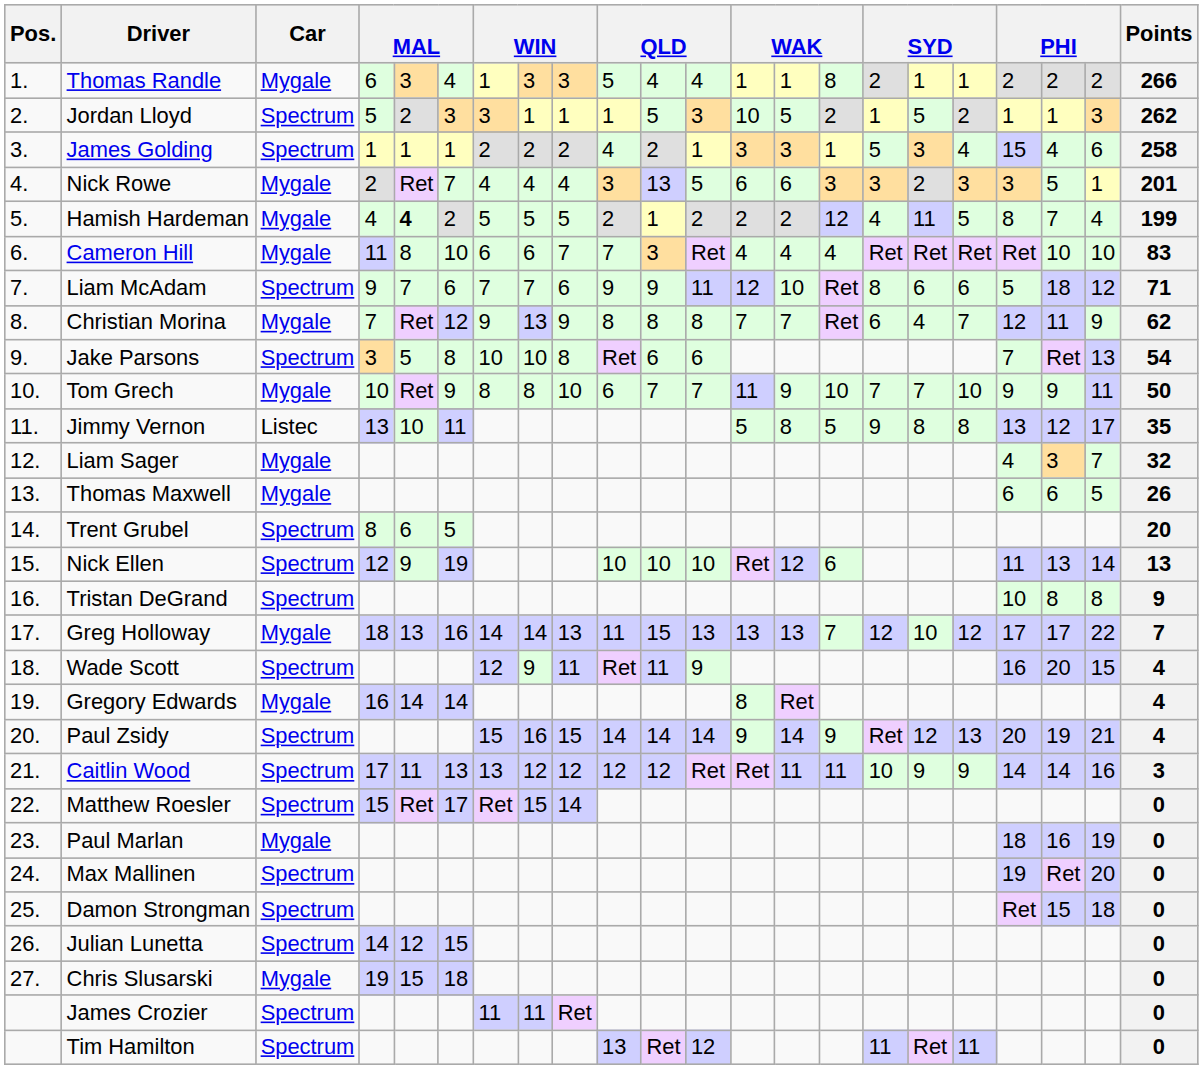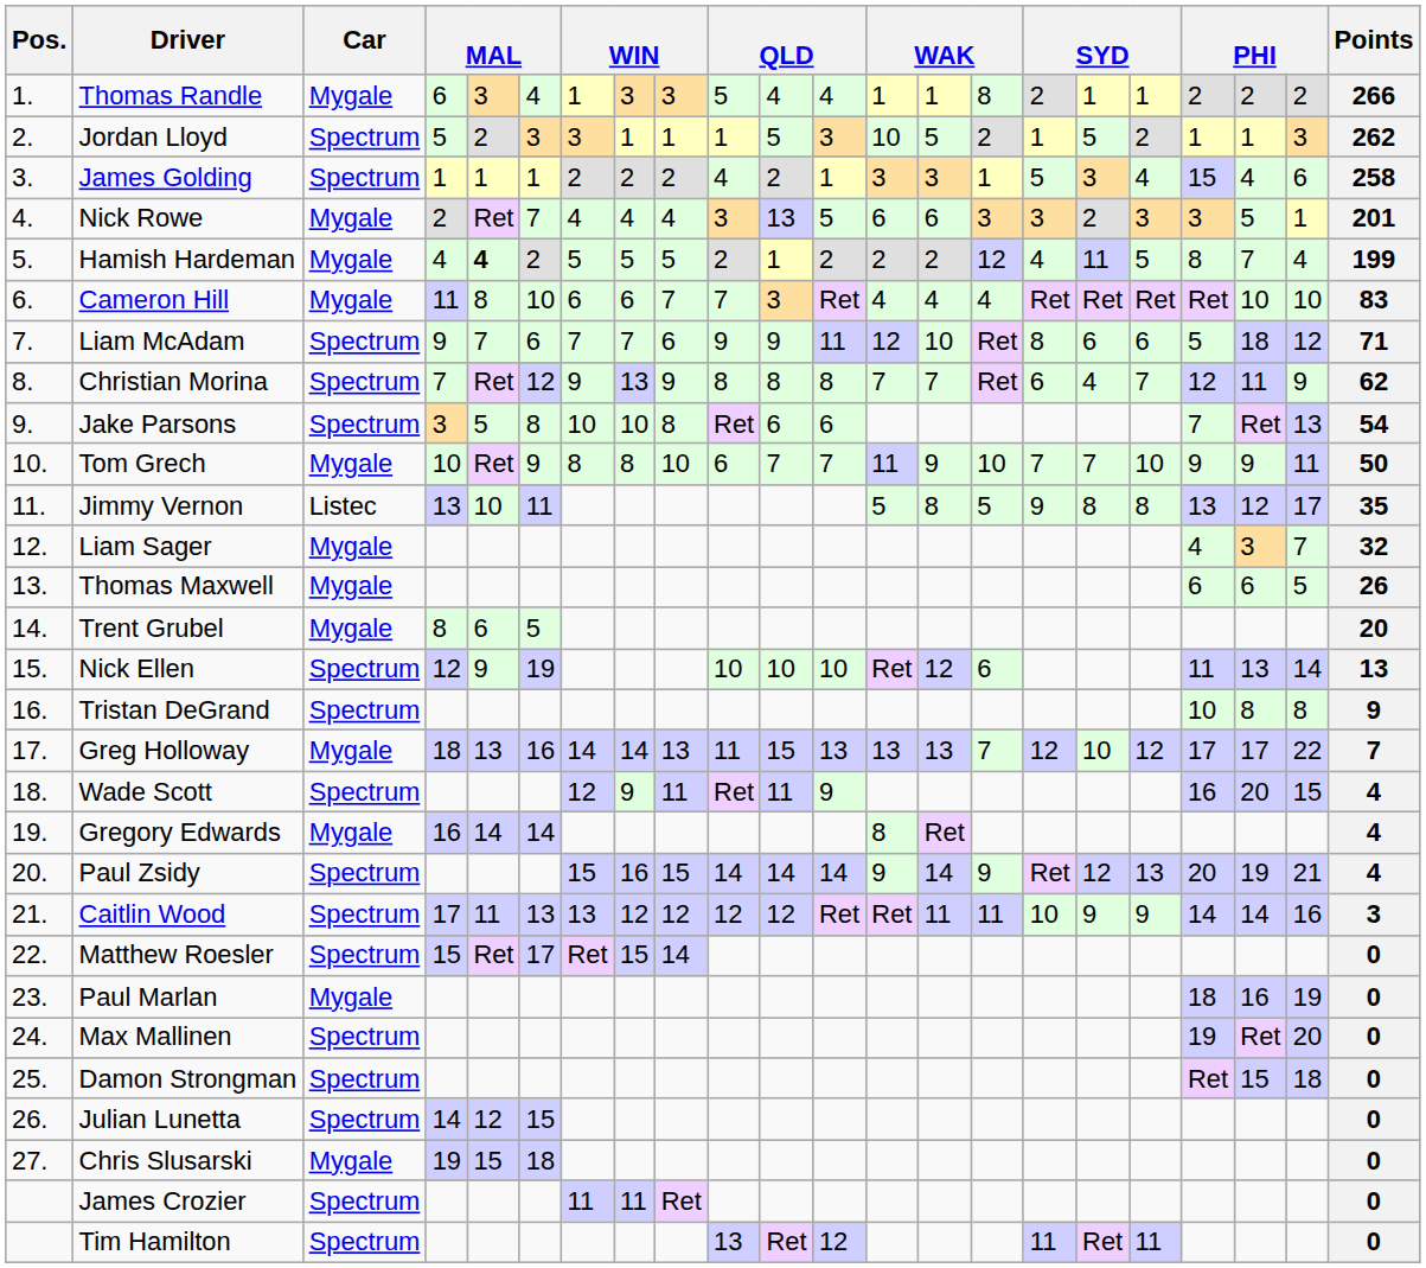 <table class="wikitable" style="font-size:85%">
 <tr>
 <th>Pos.</th>
 <th>Driver</th>
 <th>Car</th>
 <th colspan=3><br> <a href='#'>MAL</a></th>
 <th colspan=3><br> <a href='#'>WIN</a></th>
 <th colspan=3><br> <a href='#'>QLD</a></th>
 <th colspan=3><br> <a href='#'>WAK</a></th>
 <th colspan=3><br> <a href='#'>SYD</a></th>
 <th colspan=3><br> <a href='#'>PHI</a></th>
 <th>Points</th>
 </tr>
 <tr>
 <td>1.</td>
 <td><a href='#'>Thomas Randle</a></td>
 <td><a href='#'>Mygale</a></td>
 <td style="background:#dfffdf;">6</td>
 <td style="background:#ffdf9f;">3</td>
 <td style="background:#dfffdf;">4</td>
 <td style="background:#ffffbf;">1</td>
 <td style="background:#ffdf9f;">3</td>
 <td style="background:#ffdf9f;">3</td>
 <td style="background:#dfffdf;">5</td>
 <td style="background:#dfffdf;">4</td>
 <td style="background:#dfffdf;">4</td>
 <td style="background:#ffffbf;">1</td>
 <td style="background:#ffffbf;">1</td>
 <td style="background:#dfffdf;">8</td>
 <td style="background:#dfdfdf;">2</td>
 <td style="background:#ffffbf;">1</td>
 <td style="background:#ffffbf;">1</td>
 <td style="background:#dfdfdf;">2</td>
 <td style="background:#dfdfdf;">2</td>
 <td style="background:#dfdfdf;">2</td>
 <th>266</th>
 </tr>
 <tr>
 <td>2.</td>
 <td>Jordan Lloyd</td>
 <td><a href='#'>Spectrum</a></td>
 <td style="background:#dfffdf;">5</td>
 <td style="background:#dfdfdf;">2</td>
 <td style="background:#ffdf9f;">3</td>
 <td style="background:#ffdf9f;">3</td>
 <td style="background:#ffffbf;">1</td>
 <td style="background:#ffffbf;">1</td>
 <td style="background:#ffffbf;">1</td>
 <td style="background:#dfffdf;">5</td>
 <td style="background:#ffdf9f;">3</td>
 <td style="background:#dfffdf;">10</td>
 <td style="background:#dfffdf;">5</td>
 <td style="background:#dfdfdf;">2</td>
 <td style="background:#ffffbf;">1</td>
 <td style="background:#dfffdf;">5</td>
 <td style="background:#dfdfdf;">2</td>
 <td style="background:#ffffbf;">1</td>
 <td style="background:#ffffbf;">1</td>
 <td style="background:#ffdf9f;">3</td>
 <th>262</th>
 </tr>
 <tr>
 <td>3.</td>
 <td><a href='#'>James Golding</a></td>
 <td><a href='#'>Spectrum</a></td>
 <td style="background:#ffffbf;">1</td>
 <td style="background:#ffffbf;">1</td>
 <td style="background:#ffffbf;">1</td>
 <td style="background:#dfdfdf;">2</td>
 <td style="background:#dfdfdf;">2</td>
 <td style="background:#dfdfdf;">2</td>
 <td style="background:#dfffdf;">4</td>
 <td style="background:#dfdfdf;">2</td>
 <td style="background:#ffffbf;">1</td>
 <td style="background:#ffdf9f;">3</td>
 <td style="background:#ffdf9f;">3</td>
 <td style="background:#ffffbf;">1</td>
 <td style="background:#dfffdf;">5</td>
 <td style="background:#ffdf9f;">3</td>
 <td style="background:#dfffdf;">4</td>
 <td style="background:#cfcfff;">15</td>
 <td style="background:#dfffdf;">4</td>
 <td style="background:#dfffdf;">6</td>
 <th>258</th>
 </tr>
 <tr>
 <td>4.</td>
 <td>Nick Rowe</td>
 <td><a href='#'>Mygale</a></td>
 <td style="background:#dfdfdf;">2</td>
 <td style="background:#efcfff;">Ret</td>
 <td style="background:#dfffdf;">7</td>
 <td style="background:#dfffdf;">4</td>
 <td style="background:#dfffdf;">4</td>
 <td style="background:#dfffdf;">4</td>
 <td style="background:#ffdf9f;">3</td>
 <td style="background:#cfcfff;">13</td>
 <td style="background:#dfffdf;">5</td>
 <td style="background:#dfffdf;">6</td>
 <td style="background:#dfffdf;">6</td>
 <td style="background:#ffdf9f;">3</td>
 <td style="background:#ffdf9f;">3</td>
 <td style="background:#dfdfdf;">2</td>
 <td style="background:#ffdf9f;">3</td>
 <td style="background:#ffdf9f;">3</td>
 <td style="background:#dfffdf;">5</td>
 <td style="background:#ffffbf;">1</td>
 <th>201</th>
 </tr>
 <tr>
 <td>5.</td>
 <td>Hamish Hardeman</td>
 <td><a href='#'>Mygale</a></td>
 <td style="background:#dfffdf;">4</td>
 <td style="background:#dfffdf;"><strong>4</strong></td>
 <td style="background:#dfdfdf;">2</td>
 <td style="background:#dfffdf;">5</td>
 <td style="background:#dfffdf;">5</td>
 <td style="background:#dfffdf;">5</td>
 <td style="background:#dfdfdf;">2</td>
 <td style="background:#ffffbf;">1</td>
 <td style="background:#dfdfdf;">2</td>
 <td style="background:#dfdfdf;">2</td>
 <td style="background:#dfdfdf;">2</td>
 <td style="background:#cfcfff;">12</td>
 <td style="background:#dfffdf;">4</td>
 <td style="background:#cfcfff;">11</td>
 <td style="background:#dfffdf;">5</td>
 <td style="background:#dfffdf;">8</td>
 <td style="background:#dfffdf;">7</td>
 <td style="background:#dfffdf;">4</td>
 <th>199</th>
 </tr>
 <tr>
 <td>6.</td>
 <td><a href='#'>Cameron Hill</a></td>
 <td><a href='#'>Mygale</a></td>
 <td style="background:#cfcfff;">11</td>
 <td style="background:#dfffdf;">8</td>
 <td style="background:#dfffdf;">10</td>
 <td style="background:#dfffdf;">6</td>
 <td style="background:#dfffdf;">6</td>
 <td style="background:#dfffdf;">7</td>
 <td style="background:#dfffdf;">7</td>
 <td style="background:#ffdf9f;">3</td>
 <td style="background:#efcfff;">Ret</td>
 <td style="background:#dfffdf;">4</td>
 <td style="background:#dfffdf;">4</td>
 <td style="background:#dfffdf;">4</td>
 <td style="background:#efcfff;">Ret</td>
 <td style="background:#efcfff;">Ret</td>
 <td style="background:#efcfff;">Ret</td>
 <td style="background:#efcfff;">Ret</td>
 <td style="background:#dfffdf;">10</td>
 <td style="background:#dfffdf;">10</td>
 <th>83</th>
 </tr>
 <tr>
 <td>7.</td>
 <td>Liam McAdam</td>
 <td><a href='#'>Spectrum</a></td>
 <td style="background:#dfffdf;">9</td>
 <td style="background:#dfffdf;">7</td>
 <td style="background:#dfffdf;">6</td>
 <td style="background:#dfffdf;">7</td>
 <td style="background:#dfffdf;">7</td>
 <td style="background:#dfffdf;">6</td>
 <td style="background:#dfffdf;">9</td>
 <td style="background:#dfffdf;">9</td>
 <td style="background:#cfcfff;">11</td>
 <td style="background:#cfcfff;">12</td>
 <td style="background:#dfffdf;">10</td>
 <td style="background:#efcfff;">Ret</td>
 <td style="background:#dfffdf;">8</td>
 <td style="background:#dfffdf;">6</td>
 <td style="background:#dfffdf;">6</td>
 <td style="background:#dfffdf;">5</td>
 <td style="background:#cfcfff;">18</td>
 <td style="background:#cfcfff;">12</td>
 <th>71</th>
 </tr>
 <tr>
 <td>8.</td>
 <td>Christian Morina</td>
-<td><a href='#'>Mygale</a></td>
+<td><a href='#'>Spectrum</a></td>
 <td style="background:#dfffdf;">7</td>
 <td style="background:#efcfff;">Ret</td>
 <td style="background:#cfcfff;">12</td>
 <td style="background:#dfffdf;">9</td>
 <td style="background:#cfcfff;">13</td>
 <td style="background:#dfffdf;">9</td>
 <td style="background:#dfffdf;">8</td>
 <td style="background:#dfffdf;">8</td>
 <td style="background:#dfffdf;">8</td>
 <td style="background:#dfffdf;">7</td>
 <td style="background:#dfffdf;">7</td>
 <td style="background:#efcfff;">Ret</td>
 <td style="background:#dfffdf;">6</td>
 <td style="background:#dfffdf;">4</td>
 <td style="background:#dfffdf;">7</td>
 <td style="background:#cfcfff;">12</td>
 <td style="background:#cfcfff;">11</td>
 <td style="background:#dfffdf;">9</td>
 <th>62</th>
 </tr>
 <tr>
 <td>9.</td>
 <td>Jake Parsons</td>
 <td><a href='#'>Spectrum</a></td>
 <td style="background:#ffdf9f;">3</td>
 <td style="background:#dfffdf;">5</td>
 <td style="background:#dfffdf;">8</td>
 <td style="background:#dfffdf;">10</td>
 <td style="background:#dfffdf;">10</td>
 <td style="background:#dfffdf;">8</td>
 <td style="background:#efcfff;">Ret</td>
 <td style="background:#dfffdf;">6</td>
 <td style="background:#dfffdf;">6</td>
 <td></td>
 <td></td>
 <td></td>
 <td></td>
 <td></td>
 <td></td>
 <td style="background:#dfffdf;">7</td>
 <td style="background:#efcfff;">Ret</td>
 <td style="background:#cfcfff;">13</td>
 <th>54</th>
 </tr>
 <tr>
 <td>10.</td>
 <td>Tom Grech</td>
 <td><a href='#'>Mygale</a></td>
 <td style="background:#dfffdf;">10</td>
 <td style="background:#efcfff;">Ret</td>
 <td style="background:#dfffdf;">9</td>
 <td style="background:#dfffdf;">8</td>
 <td style="background:#dfffdf;">8</td>
 <td style="background:#dfffdf;">10</td>
 <td style="background:#dfffdf;">6</td>
 <td style="background:#dfffdf;">7</td>
 <td style="background:#dfffdf;">7</td>
 <td style="background:#cfcfff;">11</td>
 <td style="background:#dfffdf;">9</td>
 <td style="background:#dfffdf;">10</td>
 <td style="background:#dfffdf;">7</td>
 <td style="background:#dfffdf;">7</td>
 <td style="background:#dfffdf;">10</td>
 <td style="background:#dfffdf;">9</td>
 <td style="background:#dfffdf;">9</td>
 <td style="background:#cfcfff;">11</td>
 <th>50</th>
 </tr>
 <tr>
 <td>11.</td>
 <td>Jimmy Vernon</td>
 <td>Listec</td>
 <td style="background:#cfcfff;">13</td>
 <td style="background:#dfffdf;">10</td>
 <td style="background:#cfcfff;">11</td>
 <td></td>
 <td></td>
 <td></td>
 <td></td>
 <td></td>
 <td></td>
 <td style="background:#dfffdf;">5</td>
 <td style="background:#dfffdf;">8</td>
 <td style="background:#dfffdf;">5</td>
 <td style="background:#dfffdf;">9</td>
 <td style="background:#dfffdf;">8</td>
 <td style="background:#dfffdf;">8</td>
 <td style="background:#cfcfff;">13</td>
 <td style="background:#cfcfff;">12</td>
 <td style="background:#cfcfff;">17</td>
 <th>35</th>
 </tr>
 <tr>
 <td>12.</td>
 <td>Liam Sager</td>
 <td><a href='#'>Mygale</a></td>
 <td></td>
 <td></td>
 <td></td>
 <td></td>
 <td></td>
 <td></td>
 <td></td>
 <td></td>
 <td></td>
 <td></td>
 <td></td>
 <td></td>
 <td></td>
 <td></td>
 <td></td>
 <td style="background:#dfffdf;">4</td>
 <td style="background:#ffdf9f;">3</td>
 <td style="background:#dfffdf;">7</td>
 <th>32</th>
 </tr>
 <tr>
 <td>13.</td>
 <td>Thomas Maxwell</td>
 <td><a href='#'>Mygale</a></td>
 <td></td>
 <td></td>
 <td></td>
 <td></td>
 <td></td>
 <td></td>
 <td></td>
 <td></td>
 <td></td>
 <td></td>
 <td></td>
 <td></td>
 <td></td>
 <td></td>
 <td></td>
 <td style="background:#dfffdf;">6</td>
 <td style="background:#dfffdf;">6</td>
 <td style="background:#dfffdf;">5</td>
 <th>26</th>
 </tr>
 <tr>
 <td>14.</td>
 <td>Trent Grubel</td>
-<td><a href='#'>Spectrum</a></td>
+<td><a href='#'>Mygale</a></td>
 <td style="background:#dfffdf;">8</td>
 <td style="background:#dfffdf;">6</td>
 <td style="background:#dfffdf;">5</td>
 <td></td>
 <td></td>
 <td></td>
 <td></td>
 <td></td>
 <td></td>
 <td></td>
 <td></td>
 <td></td>
 <td></td>
 <td></td>
 <td></td>
 <td></td>
 <td></td>
 <td></td>
 <th>20</th>
 </tr>
 <tr>
 <td>15.</td>
 <td>Nick Ellen</td>
 <td><a href='#'>Spectrum</a></td>
 <td style="background:#cfcfff;">12</td>
 <td style="background:#dfffdf;">9</td>
 <td style="background:#cfcfff;">19</td>
 <td></td>
 <td></td>
 <td></td>
 <td style="background:#dfffdf;">10</td>
 <td style="background:#dfffdf;">10</td>
 <td style="background:#dfffdf;">10</td>
 <td style="background:#efcfff;">Ret</td>
 <td style="background:#cfcfff;">12</td>
 <td style="background:#dfffdf;">6</td>
 <td></td>
 <td></td>
 <td></td>
 <td style="background:#cfcfff;">11</td>
 <td style="background:#cfcfff;">13</td>
 <td style="background:#cfcfff;">14</td>
 <th>13</th>
 </tr>
 <tr>
 <td>16.</td>
 <td>Tristan DeGrand</td>
 <td><a href='#'>Spectrum</a></td>
 <td></td>
 <td></td>
 <td></td>
 <td></td>
 <td></td>
 <td></td>
 <td></td>
 <td></td>
 <td></td>
 <td></td>
 <td></td>
 <td></td>
 <td></td>
 <td></td>
 <td></td>
 <td style="background:#dfffdf;">10</td>
 <td style="background:#dfffdf;">8</td>
 <td style="background:#dfffdf;">8</td>
 <th>9</th>
 </tr>
 <tr>
 <td>17.</td>
 <td>Greg Holloway</td>
 <td><a href='#'>Mygale</a></td>
 <td style="background:#cfcfff;">18</td>
 <td style="background:#cfcfff;">13</td>
 <td style="background:#cfcfff;">16</td>
 <td style="background:#cfcfff;">14</td>
 <td style="background:#cfcfff;">14</td>
 <td style="background:#cfcfff;">13</td>
 <td style="background:#cfcfff;">11</td>
 <td style="background:#cfcfff;">15</td>
 <td style="background:#cfcfff;">13</td>
 <td style="background:#cfcfff;">13</td>
 <td style="background:#cfcfff;">13</td>
 <td style="background:#dfffdf;">7</td>
 <td style="background:#cfcfff;">12</td>
 <td style="background:#dfffdf;">10</td>
 <td style="background:#cfcfff;">12</td>
 <td style="background:#cfcfff;">17</td>
 <td style="background:#cfcfff;">17</td>
 <td style="background:#cfcfff;">22</td>
 <th>7</th>
 </tr>
 <tr>
 <td>18.</td>
 <td>Wade Scott</td>
 <td><a href='#'>Spectrum</a></td>
 <td></td>
 <td></td>
 <td></td>
 <td style="background:#cfcfff;">12</td>
 <td style="background:#dfffdf;">9</td>
 <td style="background:#cfcfff;">11</td>
 <td style="background:#efcfff;">Ret</td>
 <td style="background:#cfcfff;">11</td>
 <td style="background:#dfffdf;">9</td>
 <td></td>
 <td></td>
 <td></td>
 <td></td>
 <td></td>
 <td></td>
 <td style="background:#cfcfff;">16</td>
 <td style="background:#cfcfff;">20</td>
 <td style="background:#cfcfff;">15</td>
 <th>4</th>
 </tr>
 <tr>
 <td>19.</td>
 <td>Gregory Edwards</td>
 <td><a href='#'>Mygale</a></td>
 <td style="background:#cfcfff;">16</td>
 <td style="background:#cfcfff;">14</td>
 <td style="background:#cfcfff;">14</td>
 <td></td>
 <td></td>
 <td></td>
 <td></td>
 <td></td>
 <td></td>
 <td style="background:#dfffdf;">8</td>
 <td style="background:#efcfff;">Ret</td>
 <td></td>
 <td></td>
 <td></td>
 <td></td>
 <td></td>
 <td></td>
 <td></td>
 <th>4</th>
 </tr>
 <tr>
 <td>20.</td>
 <td>Paul Zsidy</td>
 <td><a href='#'>Spectrum</a></td>
 <td></td>
 <td></td>
 <td></td>
 <td style="background:#cfcfff;">15</td>
 <td style="background:#cfcfff;">16</td>
 <td style="background:#cfcfff;">15</td>
 <td style="background:#cfcfff;">14</td>
 <td style="background:#cfcfff;">14</td>
 <td style="background:#cfcfff;">14</td>
 <td style="background:#dfffdf;">9</td>
 <td style="background:#cfcfff;">14</td>
 <td style="background:#dfffdf;">9</td>
 <td style="background:#efcfff;">Ret</td>
 <td style="background:#cfcfff;">12</td>
 <td style="background:#cfcfff;">13</td>
 <td style="background:#cfcfff;">20</td>
 <td style="background:#cfcfff;">19</td>
 <td style="background:#cfcfff;">21</td>
 <th>4</th>
 </tr>
 <tr>
 <td>21.</td>
 <td><a href='#'>Caitlin Wood</a></td>
 <td><a href='#'>Spectrum</a></td>
 <td style="background:#cfcfff;">17</td>
 <td style="background:#cfcfff;">11</td>
 <td style="background:#cfcfff;">13</td>
 <td style="background:#cfcfff;">13</td>
 <td style="background:#cfcfff;">12</td>
 <td style="background:#cfcfff;">12</td>
 <td style="background:#cfcfff;">12</td>
 <td style="background:#cfcfff;">12</td>
 <td style="background:#efcfff;">Ret</td>
 <td style="background:#efcfff;">Ret</td>
 <td style="background:#cfcfff;">11</td>
 <td style="background:#cfcfff;">11</td>
 <td style="background:#dfffdf;">10</td>
 <td style="background:#dfffdf;">9</td>
 <td style="background:#dfffdf;">9</td>
 <td style="background:#cfcfff;">14</td>
 <td style="background:#cfcfff;">14</td>
 <td style="background:#cfcfff;">16</td>
 <th>3</th>
 </tr>
 <tr>
 <td>22.</td>
 <td>Matthew Roesler</td>
 <td><a href='#'>Spectrum</a></td>
 <td style="background:#cfcfff;">15</td>
 <td style="background:#efcfff;">Ret</td>
 <td style="background:#cfcfff;">17</td>
 <td style="background:#efcfff;">Ret</td>
 <td style="background:#cfcfff;">15</td>
 <td style="background:#cfcfff;">14</td>
 <td></td>
 <td></td>
 <td></td>
 <td></td>
 <td></td>
 <td></td>
 <td></td>
 <td></td>
 <td></td>
 <td></td>
 <td></td>
 <td></td>
 <th>0</th>
 </tr>
 <tr>
 <td>23.</td>
 <td>Paul Marlan</td>
 <td><a href='#'>Mygale</a></td>
 <td></td>
 <td></td>
 <td></td>
 <td></td>
 <td></td>
 <td></td>
 <td></td>
 <td></td>
 <td></td>
 <td></td>
 <td></td>
 <td></td>
 <td></td>
 <td></td>
 <td></td>
 <td style="background:#cfcfff;">18</td>
 <td style="background:#cfcfff;">16</td>
 <td style="background:#cfcfff;">19</td>
 <th>0</th>
 </tr>
 <tr>
 <td>24.</td>
 <td>Max Mallinen</td>
 <td><a href='#'>Spectrum</a></td>
 <td></td>
 <td></td>
 <td></td>
 <td></td>
 <td></td>
 <td></td>
 <td></td>
 <td></td>
 <td></td>
 <td></td>
 <td></td>
 <td></td>
 <td></td>
 <td></td>
 <td></td>
 <td style="background:#cfcfff;">19</td>
 <td style="background:#efcfff;">Ret</td>
 <td style="background:#cfcfff;">20</td>
 <th>0</th>
 </tr>
 <tr>
 <td>25.</td>
 <td>Damon Strongman</td>
 <td><a href='#'>Spectrum</a></td>
 <td></td>
 <td></td>
 <td></td>
 <td></td>
 <td></td>
 <td></td>
 <td></td>
 <td></td>
 <td></td>
 <td></td>
 <td></td>
 <td></td>
 <td></td>
 <td></td>
 <td></td>
 <td style="background:#efcfff;">Ret</td>
 <td style="background:#cfcfff;">15</td>
 <td style="background:#cfcfff;">18</td>
 <th>0</th>
 </tr>
 <tr>
 <td>26.</td>
 <td>Julian Lunetta</td>
 <td><a href='#'>Spectrum</a></td>
 <td style="background:#cfcfff;">14</td>
 <td style="background:#cfcfff;">12</td>
 <td style="background:#cfcfff;">15</td>
 <td></td>
 <td></td>
 <td></td>
 <td></td>
 <td></td>
 <td></td>
 <td></td>
 <td></td>
 <td></td>
 <td></td>
 <td></td>
 <td></td>
 <td></td>
 <td></td>
 <td></td>
 <th>0</th>
 </tr>
 <tr>
 <td>27.</td>
 <td>Chris Slusarski</td>
 <td><a href='#'>Mygale</a></td>
 <td style="background:#cfcfff;">19</td>
 <td style="background:#cfcfff;">15</td>
 <td style="background:#cfcfff;">18</td>
 <td></td>
 <td></td>
 <td></td>
 <td></td>
 <td></td>
 <td></td>
 <td></td>
 <td></td>
 <td></td>
 <td></td>
 <td></td>
 <td></td>
 <td></td>
 <td></td>
 <td></td>
 <th>0</th>
 </tr>
 <tr>
 <td></td>
 <td>James Crozier</td>
 <td><a href='#'>Spectrum</a></td>
 <td></td>
 <td></td>
 <td></td>
 <td style="background:#cfcfff;">11</td>
 <td style="background:#cfcfff;">11</td>
 <td style="background:#efcfff;">Ret</td>
 <td></td>
 <td></td>
 <td></td>
 <td></td>
 <td></td>
 <td></td>
 <td></td>
 <td></td>
 <td></td>
 <td></td>
 <td></td>
 <td></td>
 <th>0</th>
 </tr>
 <tr>
 <td></td>
 <td>Tim Hamilton</td>
 <td><a href='#'>Spectrum</a></td>
 <td></td>
 <td></td>
 <td></td>
 <td></td>
 <td></td>
 <td></td>
 <td style="background:#cfcfff;">13</td>
 <td style="background:#efcfff;">Ret</td>
 <td style="background:#cfcfff;">12</td>
 <td></td>
 <td></td>
 <td></td>
 <td style="background:#cfcfff;">11</td>
 <td style="background:#efcfff;">Ret</td>
 <td style="background:#cfcfff;">11</td>
 <td></td>
 <td></td>
 <td></td>
 <th>0</th>
 </tr>
 </table>
